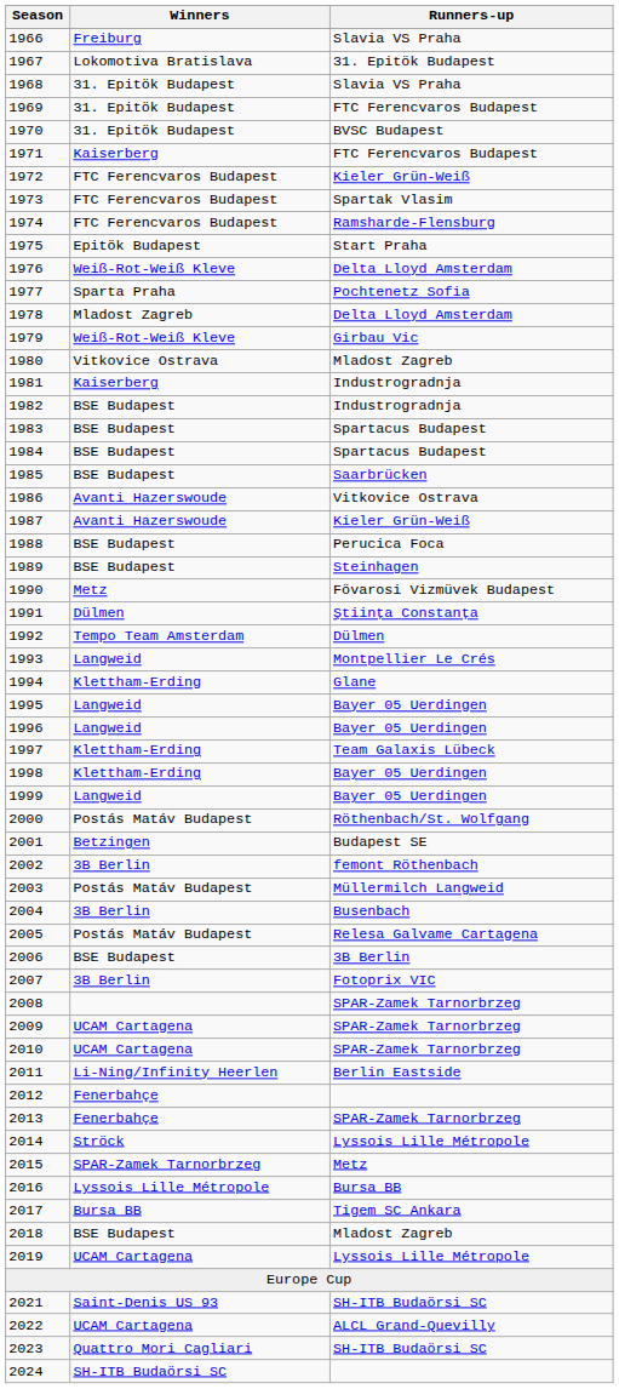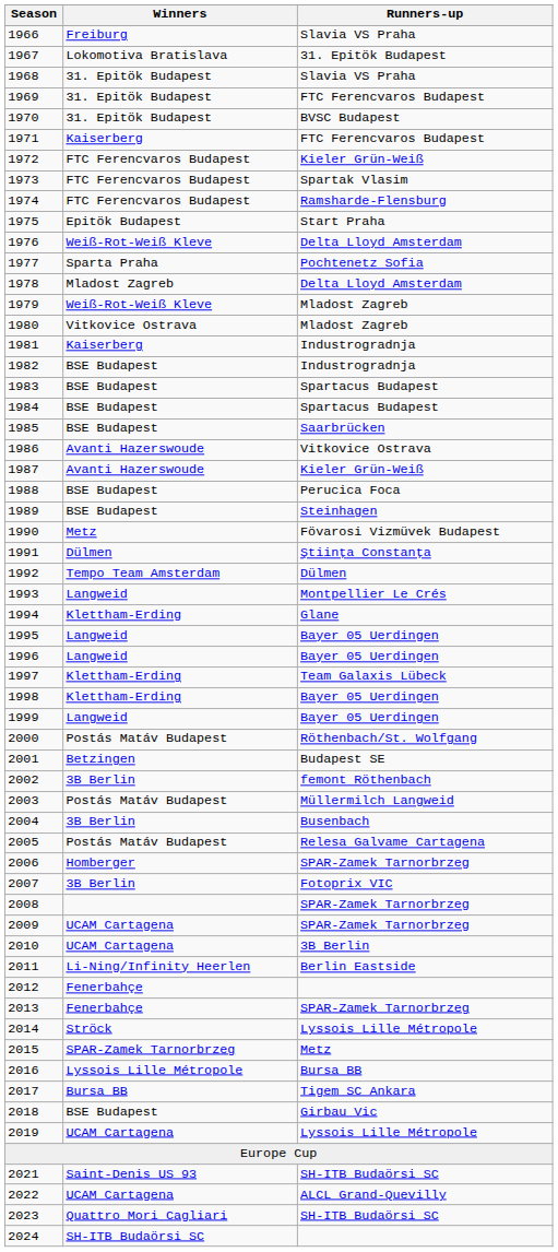 <table class="wikitable sortable" align="center" bgcolor="#f7f8ff" cellpadding="3" cellspacing="0" border="1" style="font-size: 95%; border: gray solid 1px; border-collapse: collapse; text-align: left;">
 <tr bgcolor="#CCCCCC" style="background-color: silver;">
 </tr>
 <tr bgcolor="#EFEFEF">
 <th width="50">Season</th>
 <th width="220">Winners</th>
 <th width="240">Runners-up</th>
 </tr>
 <tr bgcolor="#EFEFEF">
 </tr>
 <tr ---->
 <td>1966</td>
 <td> <a href='#'>Freiburg</a></td>
 <td> Slavia VS Praha</td>
 </tr>
 <tr>
 <td>1967</td>
 <td> Lokomotiva Bratislava</td>
 <td> 31. Epitök Budapest</td>
 </tr>
 <tr>
 <td>1968</td>
 <td> 31. Epitök Budapest</td>
 <td> Slavia VS Praha</td>
 </tr>
 <tr>
 <td>1969</td>
 <td> 31. Epitök Budapest</td>
 <td> FTC Ferencvaros Budapest</td>
 </tr>
 <tr>
 <td>1970</td>
 <td> 31. Epitök Budapest</td>
 <td> BVSC Budapest</td>
 </tr>
 <tr>
 <td>1971</td>
 <td> <a href='#'>Kaiserberg</a></td>
 <td> FTC Ferencvaros Budapest</td>
 </tr>
 <tr>
 <td>1972</td>
 <td> FTC Ferencvaros Budapest</td>
 <td> <a href='#'>Kieler Grün-Weiß</a></td>
 </tr>
 <tr>
 <td>1973</td>
 <td> FTC Ferencvaros Budapest</td>
 <td> Spartak Vlasim</td>
 </tr>
 <tr>
 <td>1974</td>
 <td> FTC Ferencvaros Budapest</td>
 <td> <a href='#'>Ramsharde-Flensburg</a></td>
 </tr>
 <tr>
 <td>1975</td>
 <td> Epitök Budapest</td>
 <td> Start Praha</td>
 </tr>
 <tr>
 <td>1976</td>
 <td> <a href='#'>Weiß-Rot-Weiß Kleve</a></td>
 <td> <a href='#'>Delta Lloyd Amsterdam</a></td>
 </tr>
 <tr>
 <td>1977</td>
 <td> Sparta Praha</td>
 <td> <a href='#'>Pochtenetz Sofia</a></td>
 </tr>
 <tr>
 <td>1978</td>
 <td> Mladost Zagreb</td>
 <td> <a href='#'>Delta Lloyd Amsterdam</a></td>
 </tr>
 <tr>
 <td>1979</td>
 <td> <a href='#'>Weiß-Rot-Weiß Kleve</a></td>
-<td> <a href='#'>Girbau Vic</a></td>
+<td> Mladost Zagreb</td>
 </tr>
 <tr>
 <td>1980</td>
 <td> Vitkovice Ostrava</td>
 <td> Mladost Zagreb</td>
 </tr>
 <tr>
 <td>1981</td>
 <td> <a href='#'>Kaiserberg</a></td>
 <td> Industrogradnja</td>
 </tr>
 <tr>
 <td>1982</td>
 <td> BSE Budapest</td>
 <td> Industrogradnja</td>
 </tr>
 <tr>
 <td>1983</td>
 <td> BSE Budapest</td>
 <td> Spartacus Budapest</td>
 </tr>
 <tr>
 <td>1984</td>
 <td> BSE Budapest</td>
 <td> Spartacus Budapest</td>
 </tr>
 <tr>
 <td>1985</td>
 <td> BSE Budapest</td>
 <td> <a href='#'>Saarbrücken</a></td>
 </tr>
 <tr>
 <td>1986</td>
 <td> <a href='#'>Avanti Hazerswoude</a></td>
 <td> Vitkovice Ostrava</td>
 </tr>
 <tr>
 <td>1987</td>
 <td> <a href='#'>Avanti Hazerswoude</a></td>
 <td> <a href='#'>Kieler Grün-Weiß</a></td>
 </tr>
 <tr>
 <td>1988</td>
 <td> BSE Budapest</td>
 <td> Perucica Foca</td>
 </tr>
 <tr>
 <td>1989</td>
 <td> BSE Budapest</td>
 <td> <a href='#'>Steinhagen</a></td>
 </tr>
 <tr>
 <td>1990</td>
 <td> <a href='#'>Metz</a></td>
 <td> Fövarosi Vizmüvek Budapest</td>
 </tr>
 <tr>
 <td>1991</td>
 <td> <a href='#'>Dülmen</a></td>
 <td> <a href='#'>Ştiinţa Constanţa</a></td>
 </tr>
 <tr>
 <td>1992</td>
 <td> <a href='#'>Tempo Team Amsterdam</a></td>
 <td> <a href='#'>Dülmen</a></td>
 </tr>
 <tr>
 <td>1993</td>
 <td> <a href='#'>Langweid</a></td>
 <td> <a href='#'>Montpellier Le Crés</a></td>
 </tr>
 <tr>
 <td>1994</td>
 <td> <a href='#'>Klettham-Erding</a></td>
 <td> <a href='#'>Glane</a></td>
 </tr>
 <tr>
 <td>1995</td>
 <td> <a href='#'>Langweid</a></td>
 <td> <a href='#'>Bayer 05 Uerdingen</a></td>
 </tr>
 <tr>
 <td>1996</td>
 <td> <a href='#'>Langweid</a></td>
 <td> <a href='#'>Bayer 05 Uerdingen</a></td>
 </tr>
 <tr>
 <td>1997</td>
 <td> <a href='#'>Klettham-Erding</a></td>
 <td> <a href='#'>Team Galaxis Lübeck</a></td>
 </tr>
 <tr>
 <td>1998</td>
 <td> <a href='#'>Klettham-Erding</a></td>
 <td> <a href='#'>Bayer 05 Uerdingen</a></td>
 </tr>
 <tr>
 <td>1999</td>
 <td> <a href='#'>Langweid</a></td>
 <td> <a href='#'>Bayer 05 Uerdingen</a></td>
 </tr>
 <tr>
 <td>2000</td>
 <td> Postás Matáv Budapest</td>
 <td> <a href='#'>Röthenbach/St. Wolfgang</a></td>
 </tr>
 <tr>
 <td>2001</td>
 <td> <a href='#'>Betzingen</a></td>
 <td> Budapest SE</td>
 </tr>
 <tr>
 <td>2002</td>
 <td> <a href='#'>3B Berlin</a></td>
 <td> <a href='#'>femont Röthenbach</a></td>
 </tr>
 <tr>
 <td>2003</td>
 <td> Postás Matáv Budapest</td>
 <td> <a href='#'>Müllermilch Langweid</a></td>
 </tr>
 <tr>
 <td>2004</td>
 <td> <a href='#'>3B Berlin</a></td>
 <td> <a href='#'>Busenbach</a></td>
 </tr>
 <tr>
 <td>2005</td>
 <td> Postás Matáv Budapest</td>
 <td> <a href='#'>Relesa Galvame Cartagena</a></td>
 </tr>
 <tr>
 <td>2006</td>
-<td> BSE Budapest</td>
-<td> <a href='#'>3B Berlin</a></td>
+<td> <a href='#'>Homberger</a></td>
+<td> <a href='#'>SPAR-Zamek Tarnorbrzeg</a></td>
 </tr>
 <tr>
 <td>2007</td>
 <td> <a href='#'>3B Berlin</a></td>
 <td> <a href='#'>Fotoprix VIC</a></td>
 </tr>
 <tr>
 <td>2008</td>
 <td></td>
 <td> <a href='#'>SPAR-Zamek Tarnorbrzeg</a></td>
 </tr>
 <tr>
 <td>2009</td>
 <td> <a href='#'>UCAM Cartagena</a></td>
 <td> <a href='#'>SPAR-Zamek Tarnorbrzeg</a></td>
 </tr>
 <tr>
 <td>2010</td>
 <td> <a href='#'>UCAM Cartagena</a></td>
-<td> <a href='#'>SPAR-Zamek Tarnorbrzeg</a></td>
+<td> <a href='#'>3B Berlin</a></td>
 </tr>
 <tr>
 <td>2011</td>
 <td> <a href='#'>Li-Ning/Infinity Heerlen</a></td>
 <td> <a href='#'>Berlin Eastside</a></td>
 </tr>
 <tr>
 <td>2012</td>
 <td> <a href='#'>Fenerbahçe</a></td>
 <td></td>
 </tr>
 <tr>
 <td>2013</td>
 <td> <a href='#'>Fenerbahçe</a></td>
 <td> <a href='#'>SPAR-Zamek Tarnorbrzeg</a></td>
 </tr>
 <tr>
 <td>2014</td>
 <td> <a href='#'>Ströck</a></td>
 <td> <a href='#'>Lyssois Lille Métropole</a></td>
 </tr>
 <tr>
 <td>2015</td>
 <td> <a href='#'>SPAR-Zamek Tarnorbrzeg</a></td>
 <td> <a href='#'>Metz</a></td>
 </tr>
 <tr>
 <td>2016</td>
 <td> <a href='#'>Lyssois Lille Métropole</a></td>
 <td> <a href='#'>Bursa BB</a></td>
 </tr>
 <tr>
 <td>2017</td>
 <td> <a href='#'>Bursa BB</a></td>
 <td> <a href='#'>Tigem SC Ankara</a></td>
 </tr>
 <tr>
 <td>2018</td>
 <td> BSE Budapest</td>
-<td> Mladost Zagreb</td>
+<td> <a href='#'>Girbau Vic</a></td>
 </tr>
 <tr>
 <td>2019</td>
 <td> <a href='#'>UCAM Cartagena</a></td>
 <td> <a href='#'>Lyssois Lille Métropole</a></td>
 </tr>
 <tr bgcolor="#EFEFEF">
 <td colspan=4 align=center>Europe Cup</td>
 </tr>
 <tr>
 <td>2021</td>
 <td> <a href='#'>Saint-Denis US 93</a></td>
 <td> <a href='#'>SH-ITB Budaörsi SC</a></td>
 </tr>
 <tr>
 <td>2022</td>
 <td> <a href='#'>UCAM Cartagena</a></td>
 <td> <a href='#'>ALCL Grand-Quevilly</a></td>
 </tr>
 <tr>
 <td>2023</td>
 <td> <a href='#'>Quattro Mori Cagliari</a></td>
 <td> <a href='#'>SH-ITB Budaörsi SC</a></td>
 </tr>
 <tr>
 <td>2024</td>
 <td> <a href='#'>SH-ITB Budaörsi SC</a></td>
 <td></td>
 </tr>
 </table>
